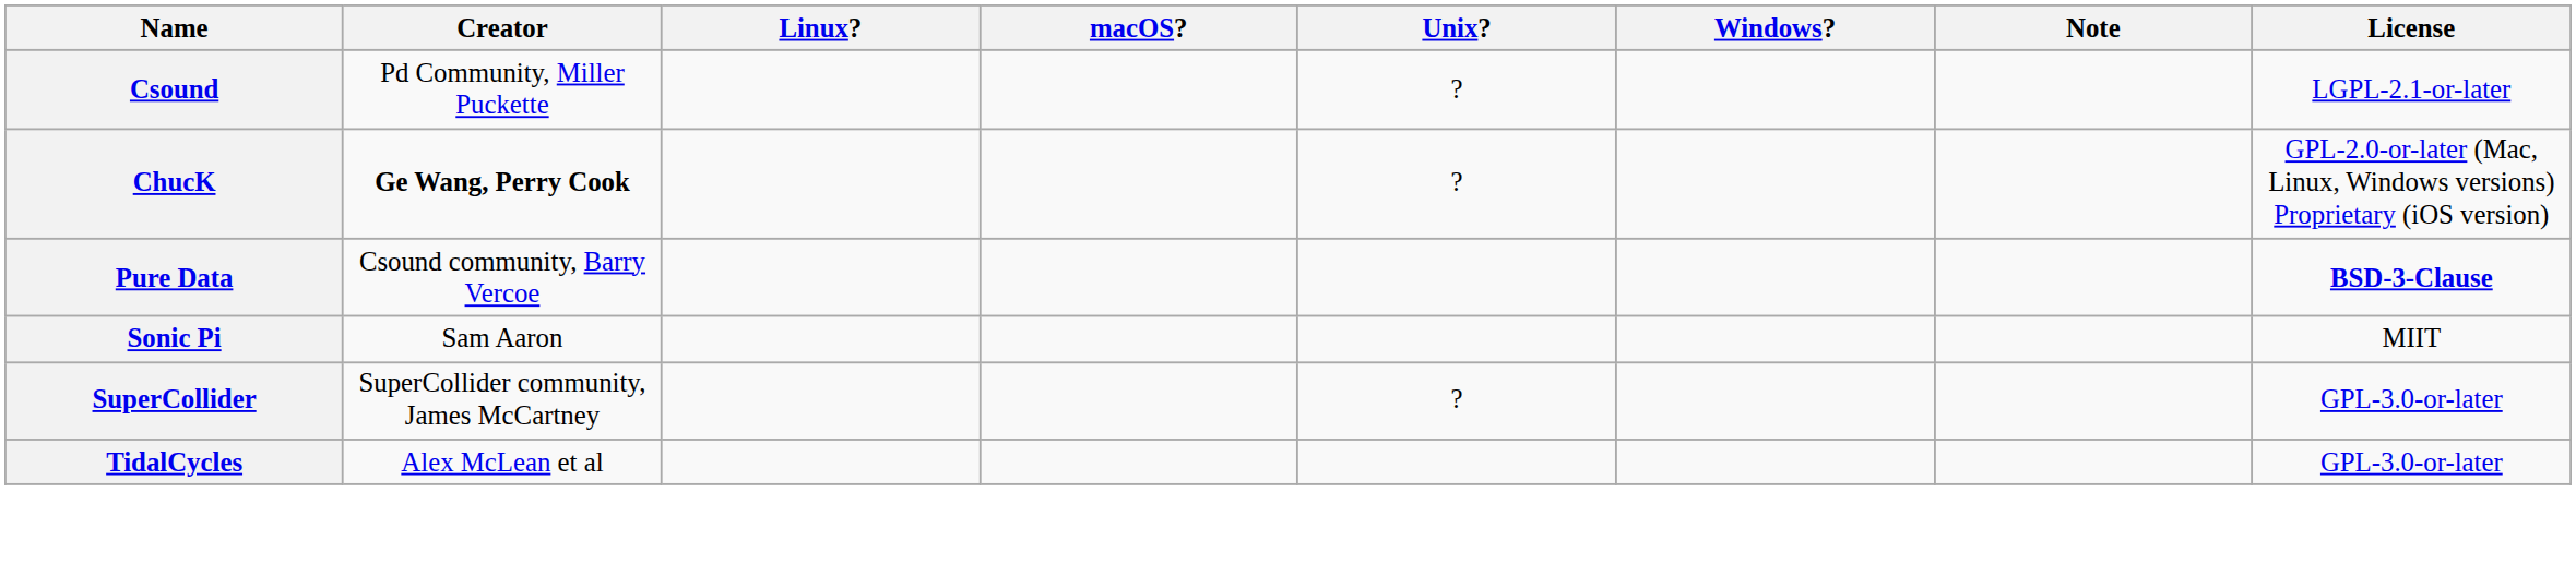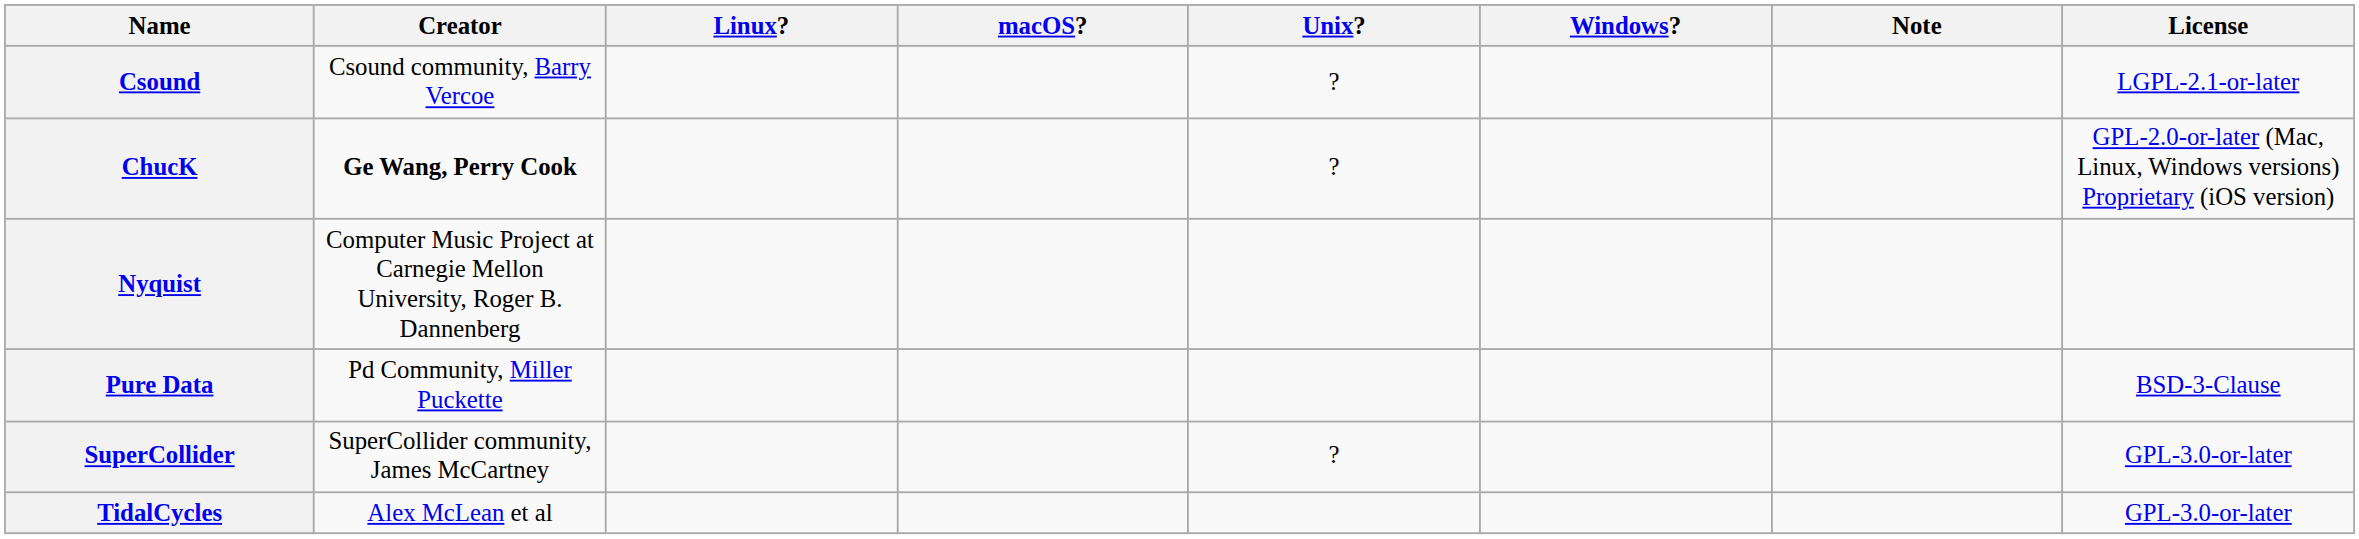 <table class="wikitable sortable" style="width: 100%; table-layout: fixed; font-size: smaller; text-align: center;">
 <tr style="background: #ececec">
 <th style="width:12em">Name</th>
 <th>Creator</th>
 <th><a href='#'>Linux</a>?</th>
 <th><a href='#'>macOS</a>?</th>
 <th><a href='#'>Unix</a>?</th>
 <th><a href='#'>Windows</a>?</th>
 <th>Note</th>
 <th>License</th>
 </tr>
 <tr>
 <th><a href='#'>Csound</a></th>
-<td>Pd Community, <a href='#'>Miller Puckette</a></td>
+<td>Csound community, <a href='#'>Barry Vercoe</a></td>
 <td></td>
 <td></td>
 <td>?</td>
 <td></td>
 <td></td>
 <td><a href='#'>LGPL-2.1-or-later</a></td>
 </tr>
 <tr>
 <th><a href='#'>ChucK</a></th>
 <td><strong>Ge Wang, Perry Cook</strong></td>
 <td></td>
 <td></td>
 <td>?</td>
 <td></td>
 <td></td>
 <td><a href='#'>GPL-2.0-or-later</a> (Mac, Linux, Windows versions)<br><a href='#'>Proprietary</a> (iOS version)</td>
 </tr>
 <tr>
-<th><a href='#'>Pure Data</a></th>
-<td>Csound community, <a href='#'>Barry Vercoe</a></td>
+<th><a href='#'>Nyquist</a></th>
+<td>Computer Music Project at Carnegie Mellon University, Roger B. Dannenberg</td>
 <td></td>
 <td></td>
 <td></td>
 <td></td>
 <td></td>
-<td><strong><a href='#'>BSD-3-Clause</a></strong></td>
+<td></td>
 </tr>
 <tr>
-<th><a href='#'>Sonic Pi</a></th>
-<td>Sam Aaron</td>
+<th><a href='#'>Pure Data</a></th>
+<td>Pd Community, <a href='#'>Miller Puckette</a></td>
 <td></td>
 <td></td>
 <td></td>
 <td></td>
 <td></td>
-<td>MIIT</td>
+<td><a href='#'>BSD-3-Clause</a></td>
 </tr>
 <tr>
 <th><a href='#'>SuperCollider</a></th>
 <td>SuperCollider community, James McCartney</td>
 <td></td>
 <td></td>
 <td>?</td>
 <td></td>
 <td></td>
 <td><a href='#'>GPL-3.0-or-later</a></td>
 </tr>
 <tr>
 <th><a href='#'>TidalCycles</a></th>
 <td><a href='#'>Alex McLean</a> et al</td>
 <td></td>
 <td></td>
 <td></td>
 <td></td>
 <td></td>
 <td><a href='#'>GPL-3.0-or-later</a></td>
 </tr>
 </table>
